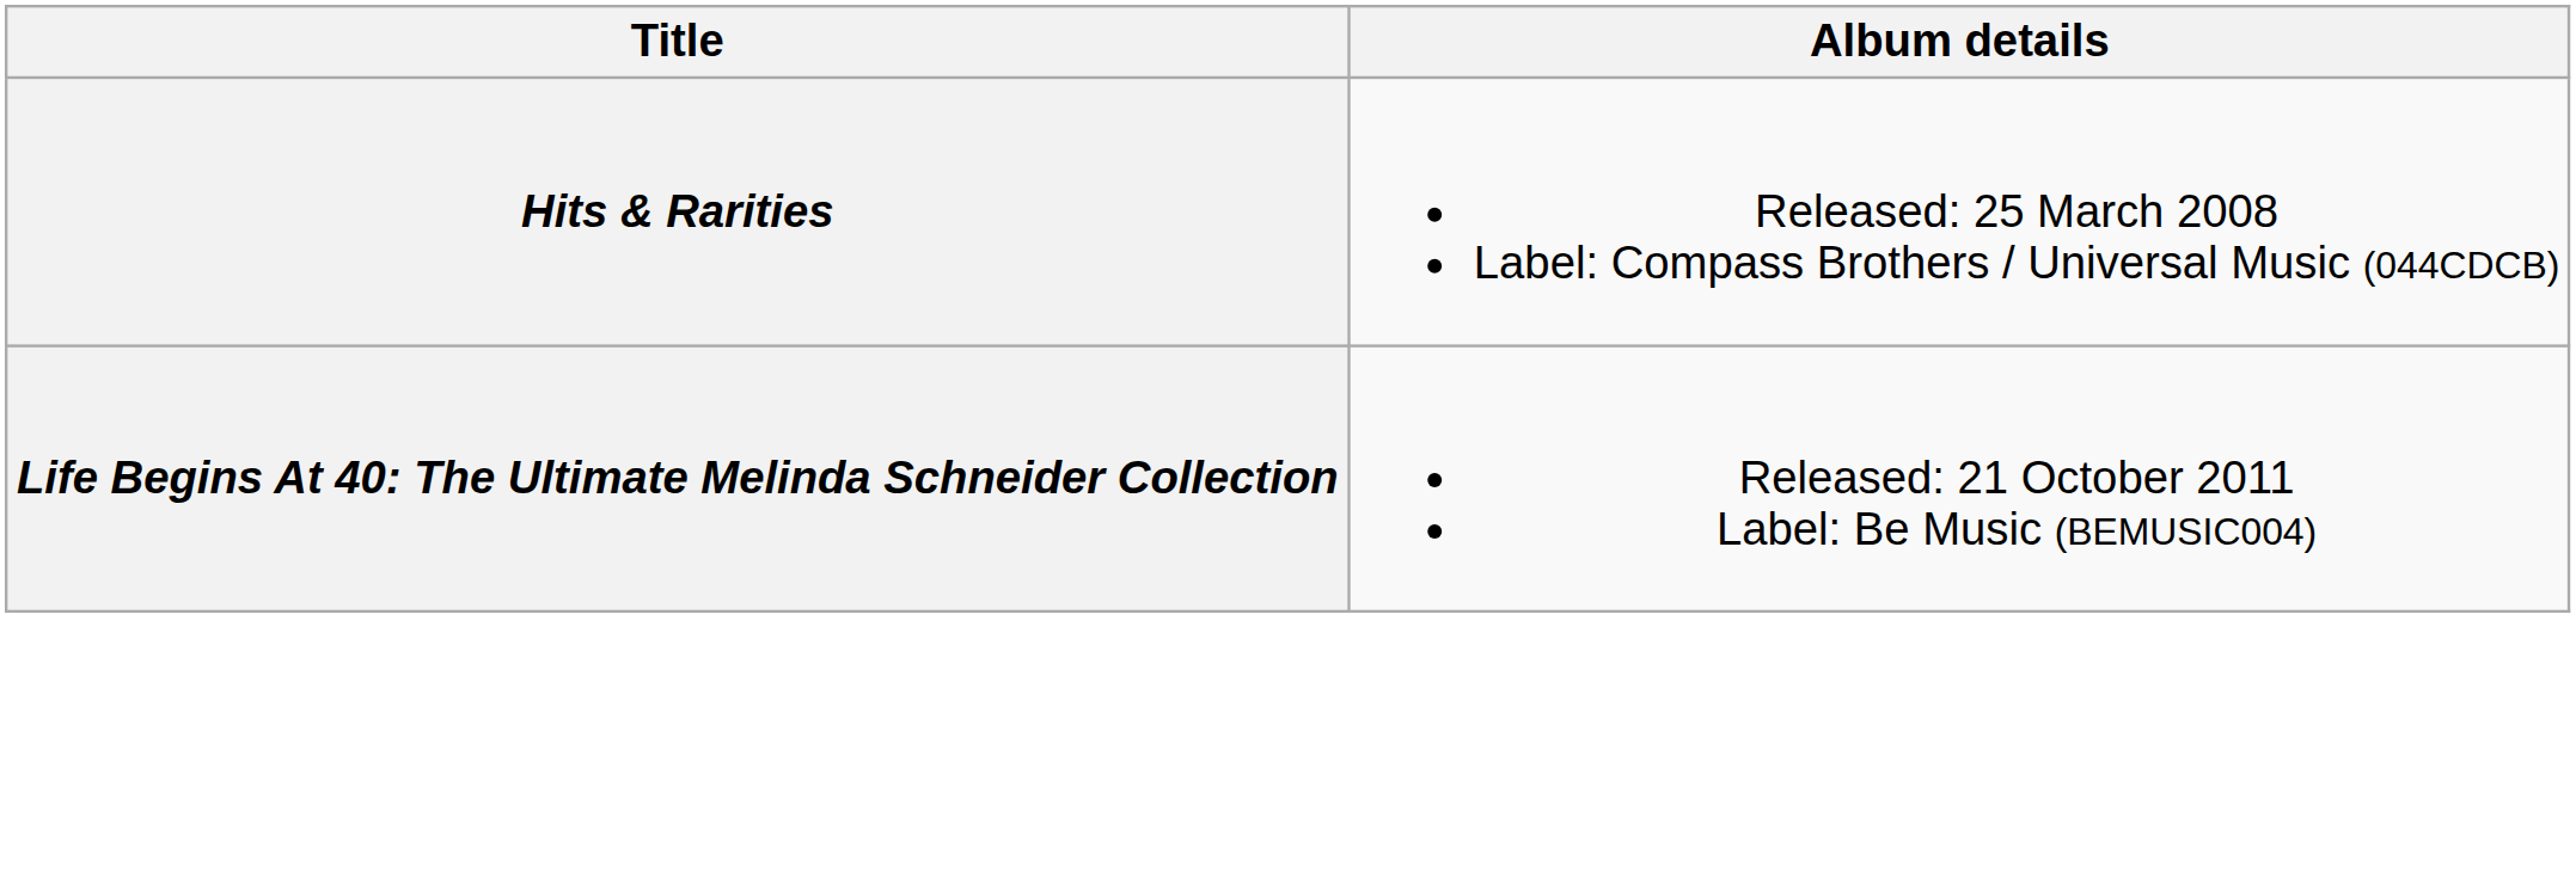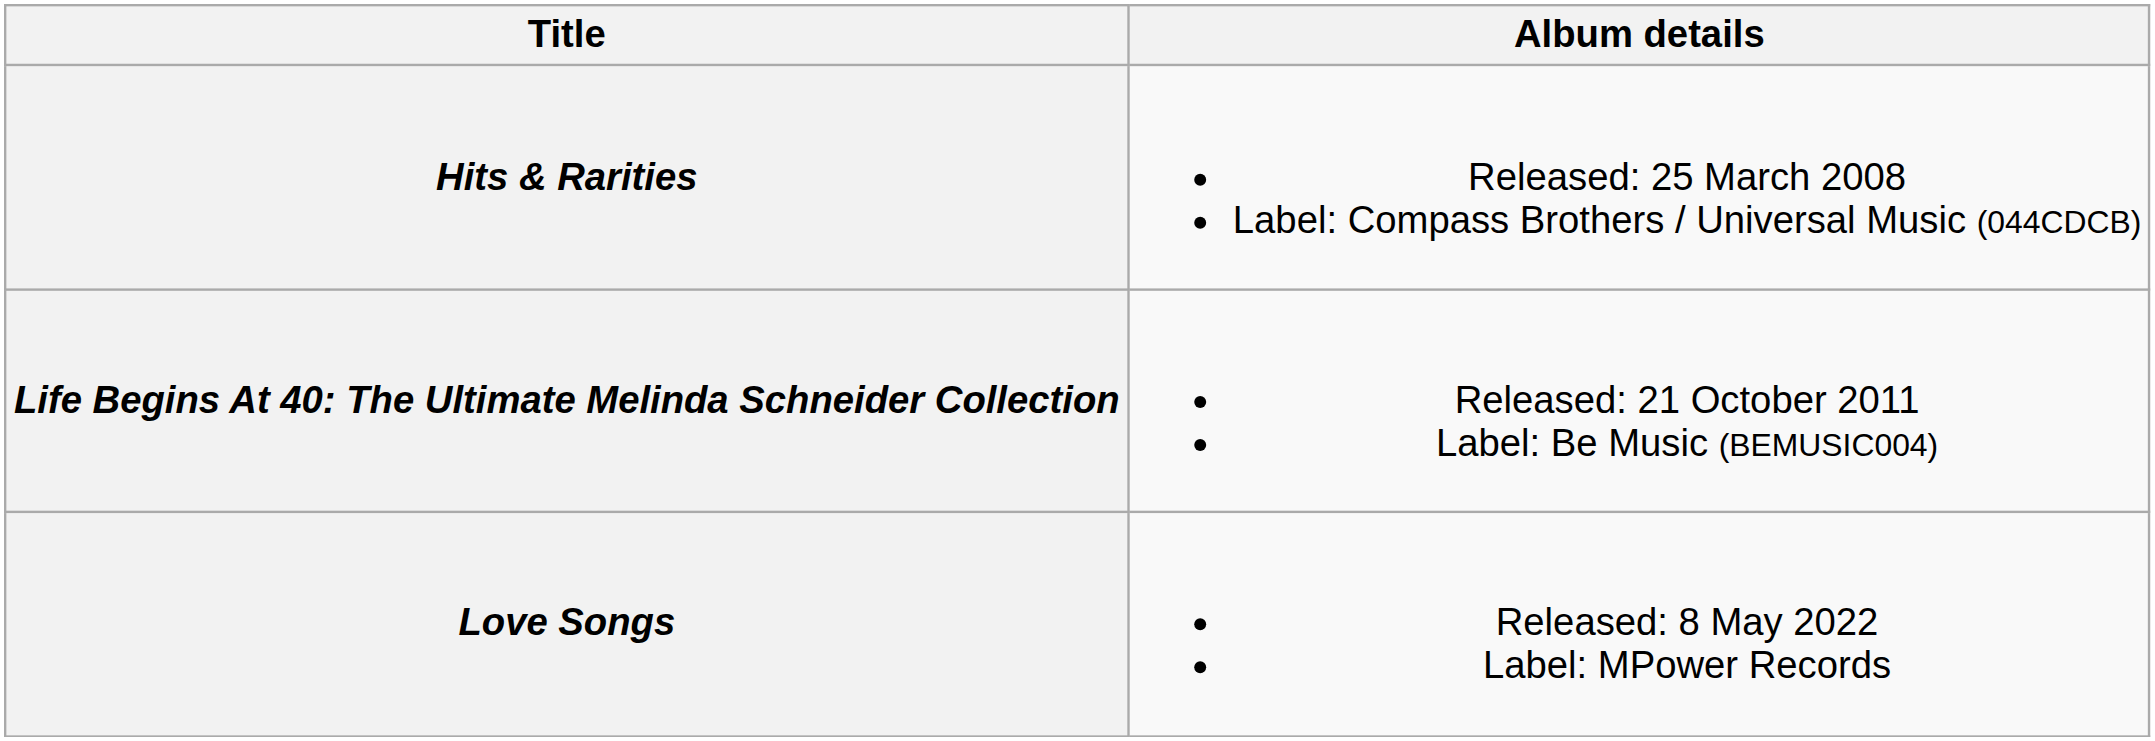 <table class="wikitable plainrowheaders" style="text-align:center;">
 <tr>
 <th>Title</th>
 <th>Album details</th>
 </tr>
 <tr>
 <th scope="row"><em>Hits & Rarities</em></th>
 <td><br><ul><li>Released: 25 March 2008</li><li>Label: Compass Brothers / Universal Music <small>(044CDCB)</small></li></ul></td>
 </tr>
 <tr>
 <th scope="row"><em>Life Begins At 40: The Ultimate Melinda Schneider Collection</em></th>
 <td><br><ul><li>Released: 21 October 2011</li><li>Label: Be Music <small>(BEMUSIC004)</small></li></ul></td>
 </tr>
+<tr>
+<th scope="row"><em>Love Songs</em></th>
+<td><br><ul><li>Released: 8 May 2022</li><li>Label: MPower Records</li></ul></td>
+</tr>
 </table>
